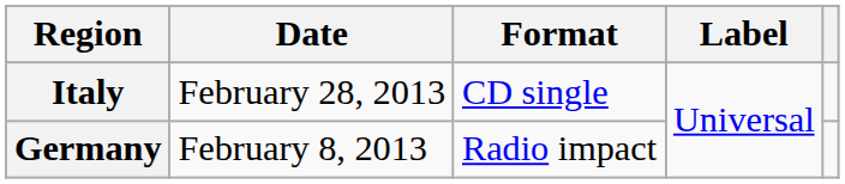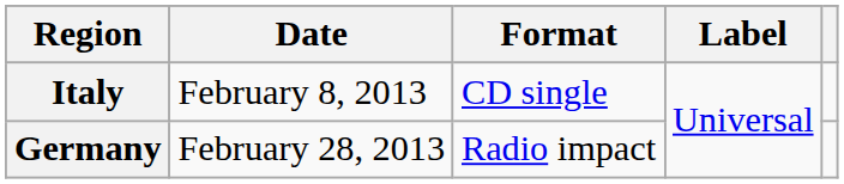 <table class="wikitable plainrowheaders">
 <tr>
 <th scope="col">Region</th>
 <th scope="col">Date</th>
 <th scope="col">Format</th>
 <th scope="col">Label</th>
 <th scope="col"></th>
 </tr>
 <tr>
 <th scope="row">Italy</th>
-<td>February 28, 2013</td>
+<td>February 8, 2013</td>
 <td><a href='#'>CD single</a></td>
 <td rowspan="2"><a href='#'>Universal</a></td>
 <td></td>
 </tr>
 <tr>
 <th scope="row">Germany</th>
-<td>February 8, 2013</td>
+<td>February 28, 2013</td>
 <td><a href='#'>Radio</a> impact</td>
 <td></td>
 </tr>
 </table>
